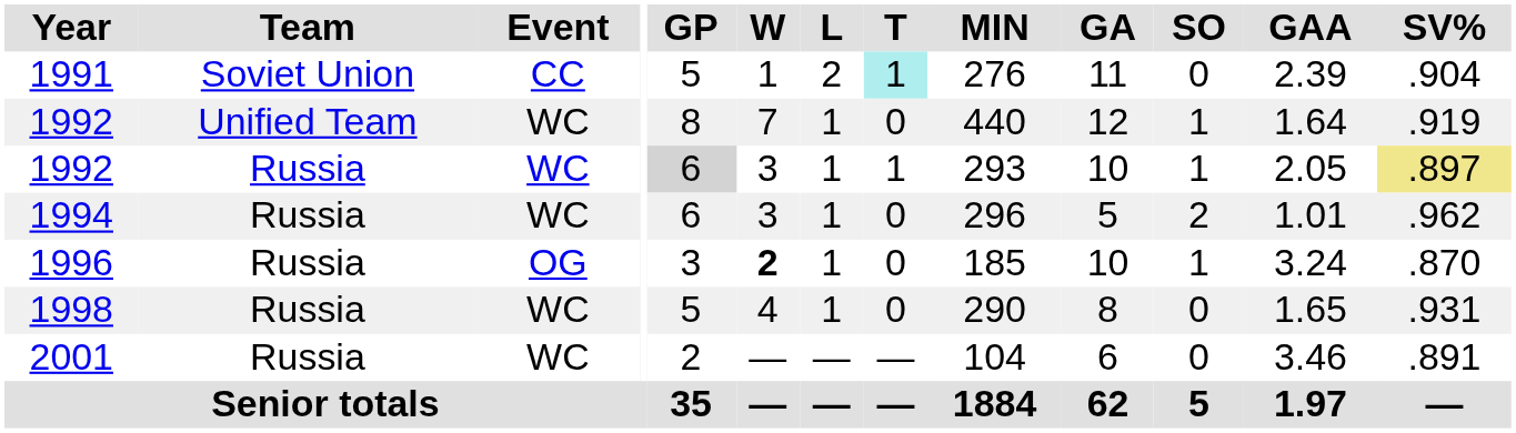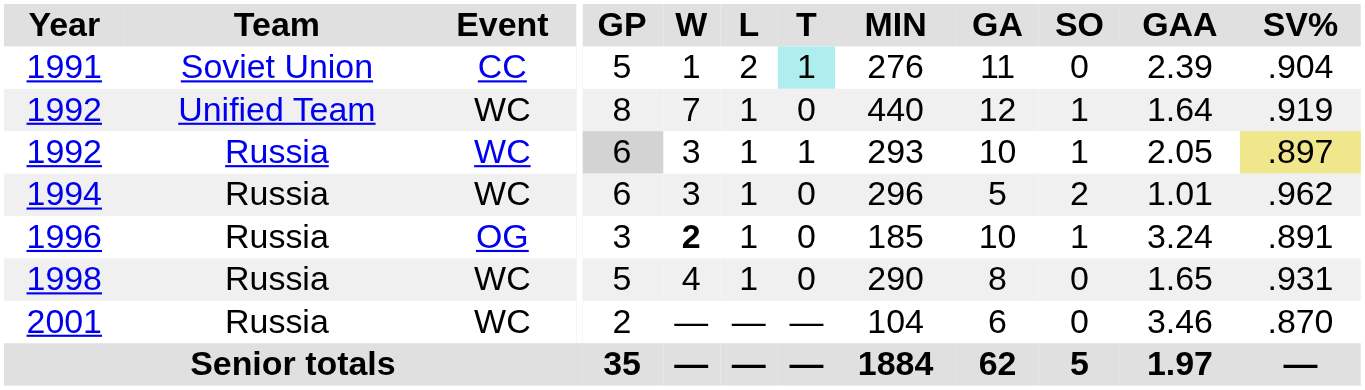 <table border="0" cellpadding="1" cellspacing="0" ID="Table3" style="text-align:center; width:40em">
 <tr ALIGN="center" bgcolor="#e0e0e0">
 <th>Year</th>
 <th>Team</th>
 <th>Event</th>
 <th rowspan="99" bgcolor="#ffffff"></th>
 <th>GP</th>
 <th>W</th>
 <th>L</th>
 <th>T</th>
 <th>MIN</th>
 <th>GA</th>
 <th>SO</th>
 <th>GAA</th>
 <th>SV%</th>
 </tr>
 <tr>
 <td><a href='#'>1991</a></td>
 <td><a href='#'>Soviet Union</a></td>
 <td><a href='#'>CC</a></td>
 <td>5</td>
 <td>1</td>
 <td>2</td>
 <td style="background: paleturquoise;">1</td>
 <td>276</td>
 <td>11</td>
 <td>0</td>
 <td>2.39</td>
 <td>.904</td>
 </tr>
 <tr bgcolor="#f0f0f0">
 <td><a href='#'>1992</a></td>
 <td><a href='#'>Unified Team</a></td>
 <td>WC</td>
 <td>8</td>
 <td>7</td>
 <td>1</td>
 <td>0</td>
 <td>440</td>
 <td>12</td>
 <td>1</td>
 <td>1.64</td>
 <td>.919</td>
 </tr>
 <tr>
 <td><a href='#'>1992</a></td>
 <td><a href='#'>Russia</a></td>
 <td><a href='#'>WC</a></td>
 <td style="background: lightgrey;">6</td>
 <td>3</td>
 <td>1</td>
 <td>1</td>
 <td>293</td>
 <td>10</td>
 <td>1</td>
 <td>2.05</td>
 <td style="background: khaki;">.897</td>
 </tr>
 <tr bgcolor="#f0f0f0">
 <td><a href='#'>1994</a></td>
 <td>Russia</td>
 <td>WC</td>
 <td>6</td>
 <td>3</td>
 <td>1</td>
 <td>0</td>
 <td>296</td>
 <td>5</td>
 <td>2</td>
 <td>1.01</td>
 <td>.962</td>
 </tr>
 <tr>
 <td><a href='#'>1996</a></td>
 <td>Russia</td>
 <td><a href='#'>OG</a></td>
 <td>3</td>
 <td><strong>2</strong></td>
 <td>1</td>
 <td>0</td>
 <td>185</td>
 <td>10</td>
 <td>1</td>
 <td>3.24</td>
-<td>.870</td>
+<td>.891</td>
 </tr>
 <tr bgcolor="#f0f0f0">
 <td><a href='#'>1998</a></td>
 <td>Russia</td>
 <td>WC</td>
 <td>5</td>
 <td>4</td>
 <td>1</td>
 <td>0</td>
 <td>290</td>
 <td>8</td>
 <td>0</td>
 <td>1.65</td>
 <td>.931</td>
 </tr>
 <tr>
 <td><a href='#'>2001</a></td>
 <td>Russia</td>
 <td>WC</td>
 <td>2</td>
 <td>—</td>
 <td>—</td>
 <td>—</td>
 <td>104</td>
 <td>6</td>
 <td>0</td>
 <td>3.46</td>
-<td>.891</td>
+<td>.870</td>
 </tr>
 <tr bgcolor="#e0e0e0">
 <th colspan=4>Senior totals</th>
 <th>35</th>
 <th>—</th>
 <th>—</th>
 <th>—</th>
 <th>1884</th>
 <th>62</th>
 <th>5</th>
 <th>1.97</th>
 <th>—</th>
 </tr>
 </table>
